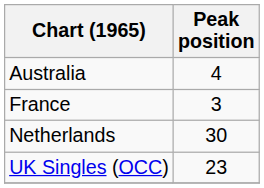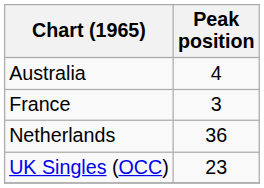 <table class="wikitable sortable">
 <tr>
 <th>Chart (1965)</th>
 <th>Peak<br>position</th>
 </tr>
 <tr>
 <td>Australia</td>
 <td style="text-align:center;">4</td>
 </tr>
 <tr>
 <td>France</td>
 <td style="text-align:center;">3</td>
 </tr>
 <tr>
 <td>Netherlands</td>
-<td style="text-align:center;">30</td>
+<td style="text-align:center;">36</td>
 </tr>
 <tr>
 <td><a href='#'>UK Singles</a> (<a href='#'>OCC</a>)</td>
 <td style="text-align:center;">23</td>
 </tr>
 <tr>
 </tr>
 </table>
